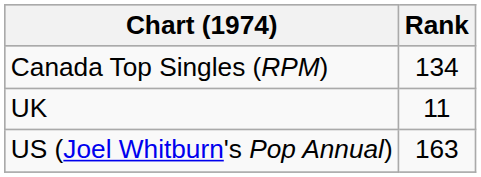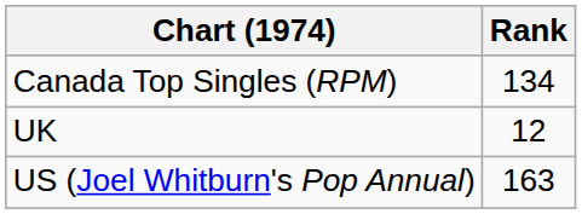 <table class="wikitable sortable">
 <tr>
 <th align="left">Chart (1974)</th>
 <th style="text-align:center;">Rank</th>
 </tr>
 <tr>
 <td>Canada Top Singles (<em>RPM</em>)</td>
 <td style="text-align:center;">134</td>
 </tr>
 <tr>
 <td>UK</td>
-<td style="text-align:center;">11</td>
+<td style="text-align:center;">12</td>
 </tr>
 <tr>
 <td>US (<a href='#'>Joel Whitburn</a>'s <em>Pop Annual</em>)</td>
 <td style="text-align:center;">163</td>
 </tr>
 </table>
